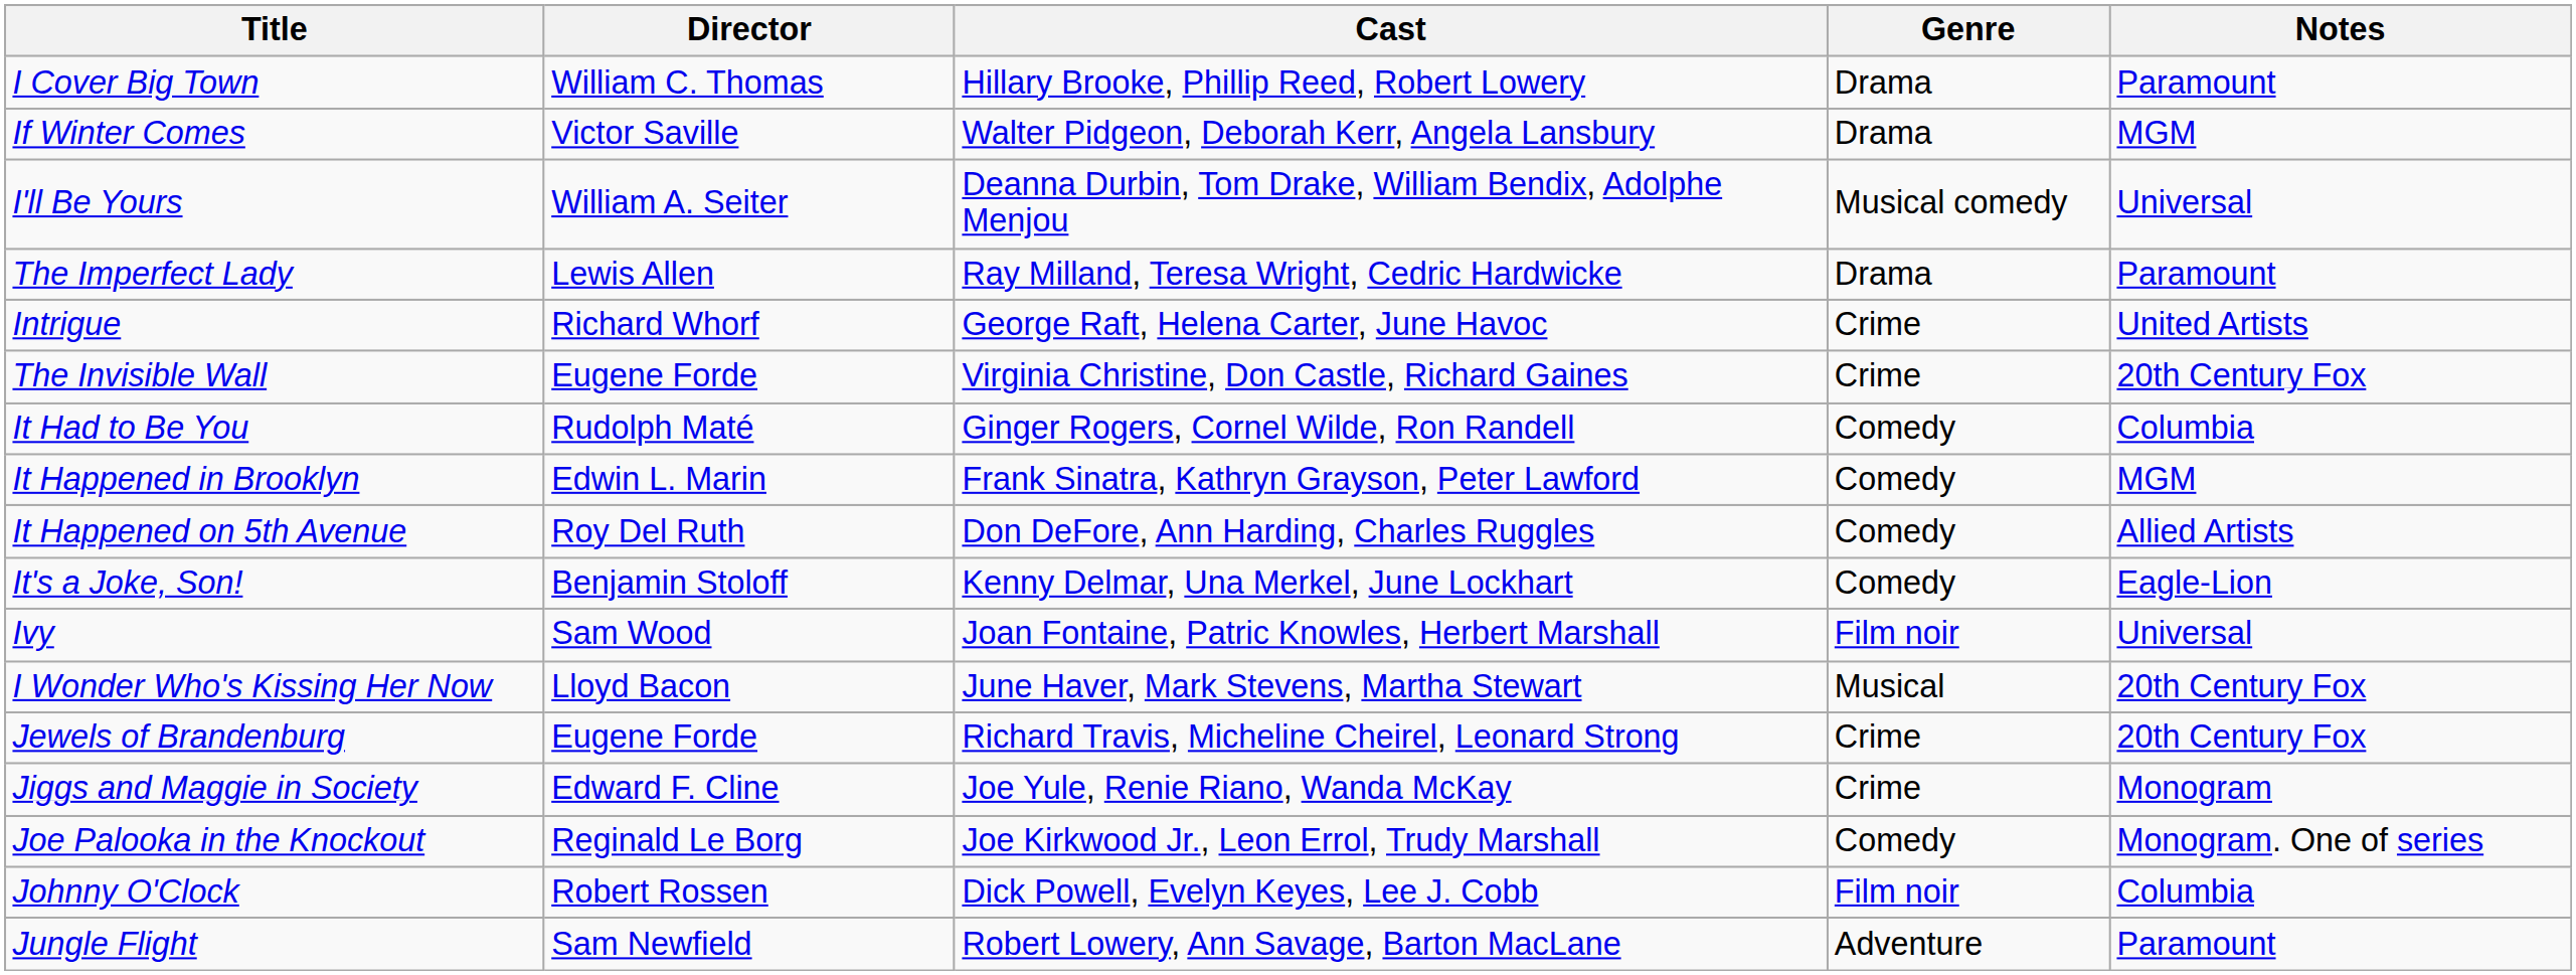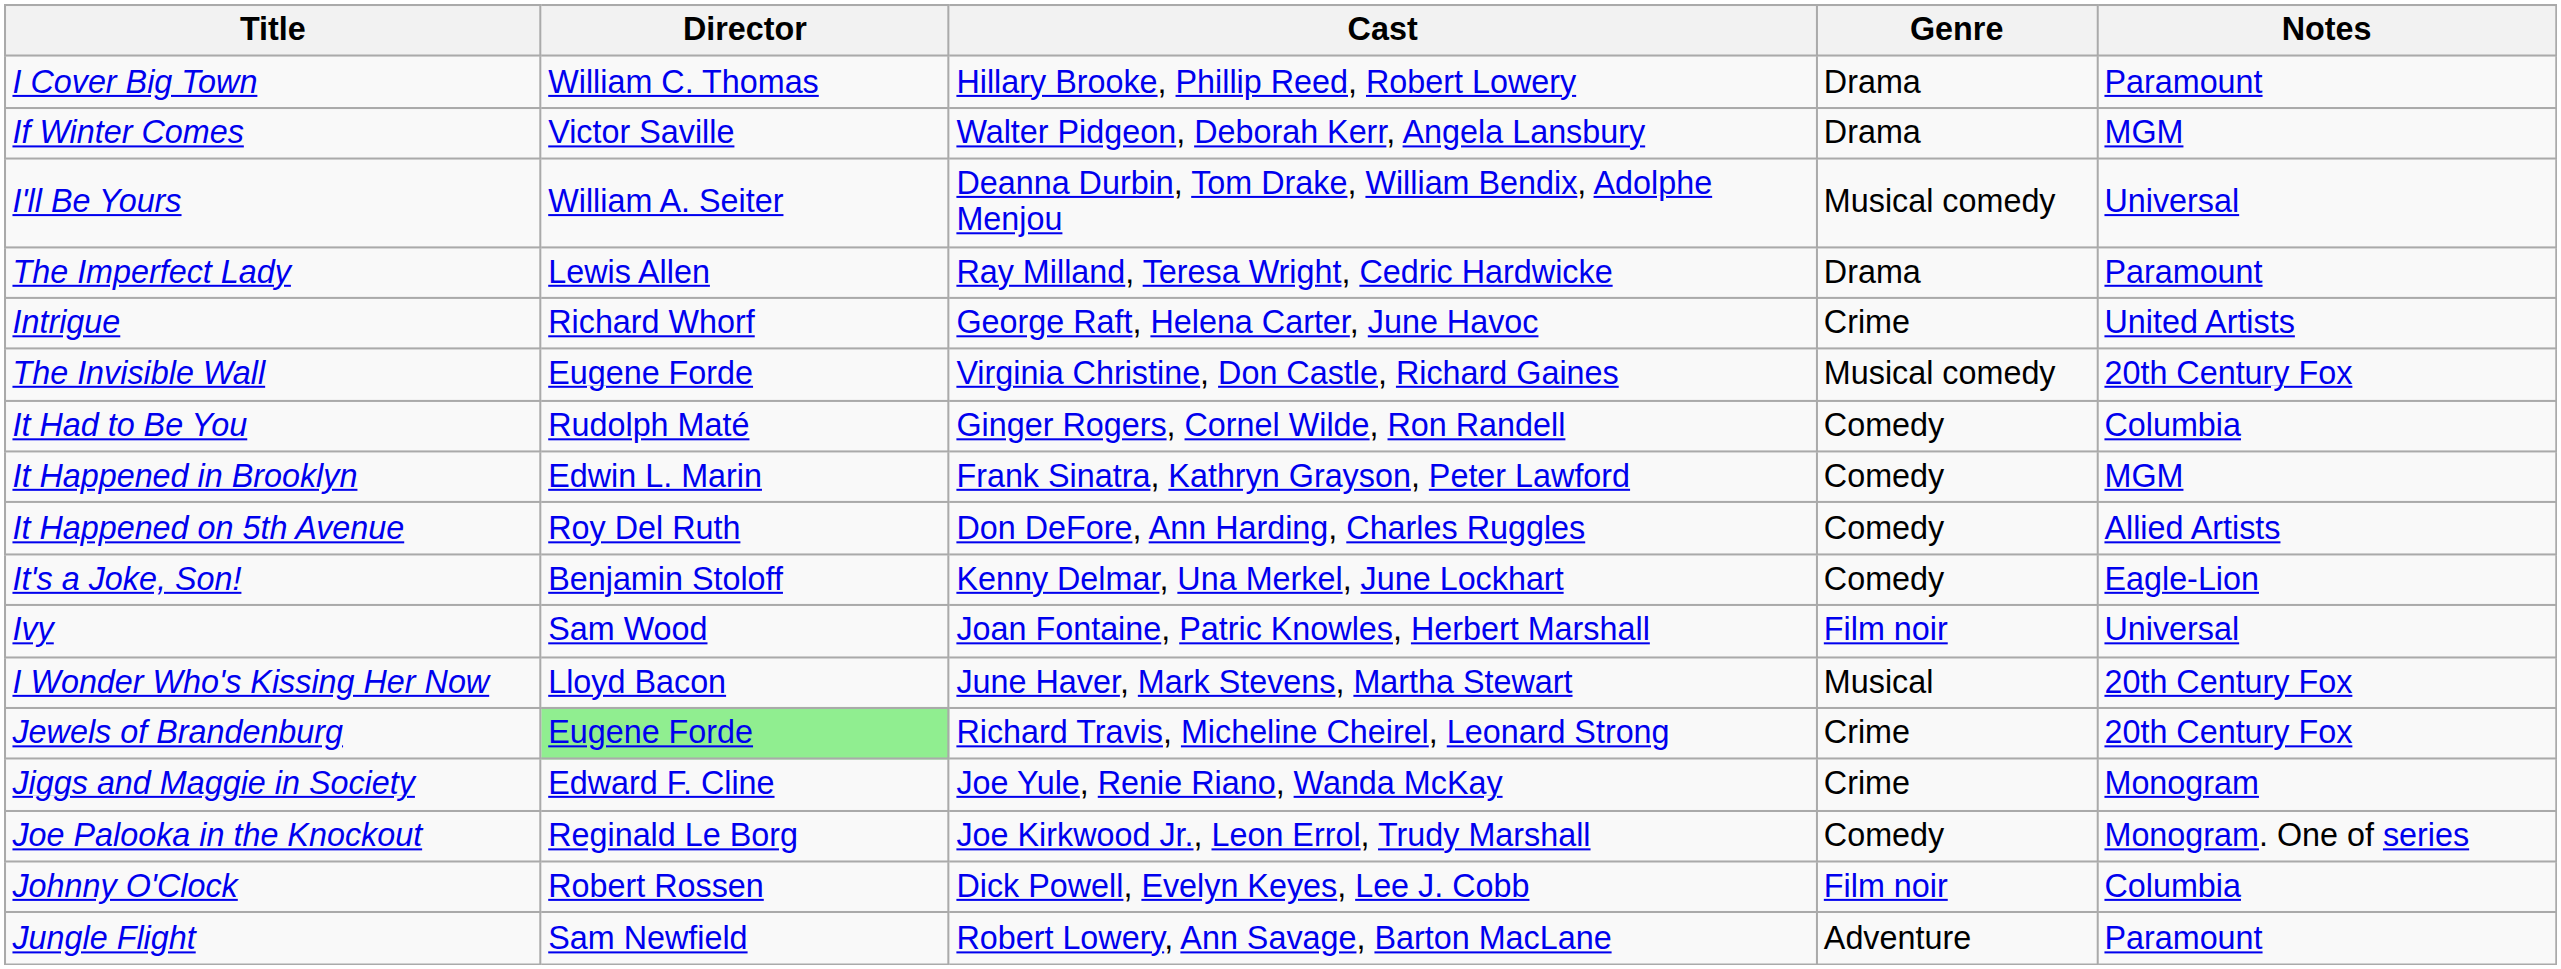 <table class="wikitable" style="width:100%;">
 <tr>
 <th style="width:21%;">Title</th>
 <th style="width:16%;">Director</th>
 <th style="width:34%;">Cast</th>
 <th style="width:11%;">Genre</th>
 <th style="width:18%;">Notes</th>
 </tr>
 <tr>
 <td><em><a href='#'>I Cover Big Town</a></em></td>
 <td><a href='#'>William C. Thomas</a></td>
 <td><a href='#'>Hillary Brooke</a>, <a href='#'>Phillip Reed</a>, <a href='#'>Robert Lowery</a></td>
 <td>Drama</td>
 <td><a href='#'>Paramount</a></td>
 </tr>
 <tr>
 <td><em><a href='#'>If Winter Comes</a></em></td>
 <td><a href='#'>Victor Saville</a></td>
 <td><a href='#'>Walter Pidgeon</a>, <a href='#'>Deborah Kerr</a>, <a href='#'>Angela Lansbury</a></td>
 <td>Drama</td>
 <td><a href='#'>MGM</a></td>
 </tr>
 <tr>
 <td><em><a href='#'>I'll Be Yours</a></em></td>
 <td><a href='#'>William A. Seiter</a></td>
 <td><a href='#'>Deanna Durbin</a>, <a href='#'>Tom Drake</a>, <a href='#'>William Bendix</a>, <a href='#'>Adolphe Menjou</a></td>
 <td>Musical comedy</td>
 <td><a href='#'>Universal</a></td>
 </tr>
 <tr>
 <td><em><a href='#'>The Imperfect Lady</a></em></td>
 <td><a href='#'>Lewis Allen</a></td>
 <td><a href='#'>Ray Milland</a>, <a href='#'>Teresa Wright</a>, <a href='#'>Cedric Hardwicke</a></td>
 <td>Drama</td>
 <td><a href='#'>Paramount</a></td>
 </tr>
 <tr>
 <td><em><a href='#'>Intrigue</a></em></td>
 <td><a href='#'>Richard Whorf</a></td>
 <td><a href='#'>George Raft</a>, <a href='#'>Helena Carter</a>, <a href='#'>June Havoc</a></td>
 <td>Crime</td>
 <td><a href='#'>United Artists</a></td>
 </tr>
 <tr>
 <td><em><a href='#'>The Invisible Wall</a></em></td>
 <td><a href='#'>Eugene Forde</a></td>
 <td><a href='#'>Virginia Christine</a>, <a href='#'>Don Castle</a>, <a href='#'>Richard Gaines</a></td>
-<td>Crime</td>
+<td>Musical comedy</td>
 <td><a href='#'>20th Century Fox</a></td>
 </tr>
 <tr>
 <td><em><a href='#'>It Had to Be You</a></em></td>
 <td><a href='#'>Rudolph Maté</a></td>
 <td><a href='#'>Ginger Rogers</a>, <a href='#'>Cornel Wilde</a>, <a href='#'>Ron Randell</a></td>
 <td>Comedy</td>
 <td><a href='#'>Columbia</a></td>
 </tr>
 <tr>
 <td><em><a href='#'>It Happened in Brooklyn</a></em></td>
 <td><a href='#'>Edwin L. Marin</a></td>
 <td><a href='#'>Frank Sinatra</a>, <a href='#'>Kathryn Grayson</a>, <a href='#'>Peter Lawford</a></td>
 <td>Comedy</td>
 <td><a href='#'>MGM</a></td>
 </tr>
 <tr>
 <td><em><a href='#'>It Happened on 5th Avenue</a></em></td>
 <td><a href='#'>Roy Del Ruth</a></td>
 <td><a href='#'>Don DeFore</a>, <a href='#'>Ann Harding</a>, <a href='#'>Charles Ruggles</a></td>
 <td>Comedy</td>
 <td><a href='#'>Allied Artists</a></td>
 </tr>
 <tr>
 <td><em><a href='#'>It's a Joke, Son!</a></em></td>
 <td><a href='#'>Benjamin Stoloff</a></td>
 <td><a href='#'>Kenny Delmar</a>, <a href='#'>Una Merkel</a>, <a href='#'>June Lockhart</a></td>
 <td>Comedy</td>
 <td><a href='#'>Eagle-Lion</a></td>
 </tr>
 <tr>
 <td><em><a href='#'>Ivy</a></em></td>
 <td><a href='#'>Sam Wood</a></td>
 <td><a href='#'>Joan Fontaine</a>, <a href='#'>Patric Knowles</a>, <a href='#'>Herbert Marshall</a></td>
 <td><a href='#'>Film noir</a></td>
 <td><a href='#'>Universal</a></td>
 </tr>
 <tr>
 <td><em><a href='#'>I Wonder Who's Kissing Her Now</a></em></td>
 <td><a href='#'>Lloyd Bacon</a></td>
 <td><a href='#'>June Haver</a>, <a href='#'>Mark Stevens</a>, <a href='#'>Martha Stewart</a></td>
 <td>Musical</td>
 <td><a href='#'>20th Century Fox</a></td>
 </tr>
 <tr>
 <td><em><a href='#'>Jewels of Brandenburg</a></em></td>
-<td><a href='#'>Eugene Forde</a></td>
+<td style="background: lightgreen;"><a href='#'>Eugene Forde</a></td>
 <td><a href='#'>Richard Travis</a>, <a href='#'>Micheline Cheirel</a>, <a href='#'>Leonard Strong</a></td>
 <td>Crime</td>
 <td><a href='#'>20th Century Fox</a></td>
 </tr>
 <tr>
 <td><em><a href='#'>Jiggs and Maggie in Society</a></em></td>
 <td><a href='#'>Edward F. Cline</a></td>
 <td><a href='#'>Joe Yule</a>, <a href='#'>Renie Riano</a>, <a href='#'>Wanda McKay</a></td>
 <td>Crime</td>
 <td><a href='#'>Monogram</a></td>
 </tr>
 <tr>
 <td><em><a href='#'>Joe Palooka in the Knockout</a></em></td>
 <td><a href='#'>Reginald Le Borg</a></td>
 <td><a href='#'>Joe Kirkwood Jr.</a>, <a href='#'>Leon Errol</a>, <a href='#'>Trudy Marshall</a></td>
 <td>Comedy</td>
 <td><a href='#'>Monogram</a>. One of <a href='#'>series</a></td>
 </tr>
 <tr>
 <td><em><a href='#'>Johnny O'Clock</a></em></td>
 <td><a href='#'>Robert Rossen</a></td>
 <td><a href='#'>Dick Powell</a>, <a href='#'>Evelyn Keyes</a>, <a href='#'>Lee J. Cobb</a></td>
 <td><a href='#'>Film noir</a></td>
 <td><a href='#'>Columbia</a></td>
 </tr>
 <tr>
 <td><em><a href='#'>Jungle Flight</a></em></td>
 <td><a href='#'>Sam Newfield</a></td>
 <td><a href='#'>Robert Lowery</a>, <a href='#'>Ann Savage</a>, <a href='#'>Barton MacLane</a></td>
 <td>Adventure</td>
 <td><a href='#'>Paramount</a></td>
 </tr>
 </table>
